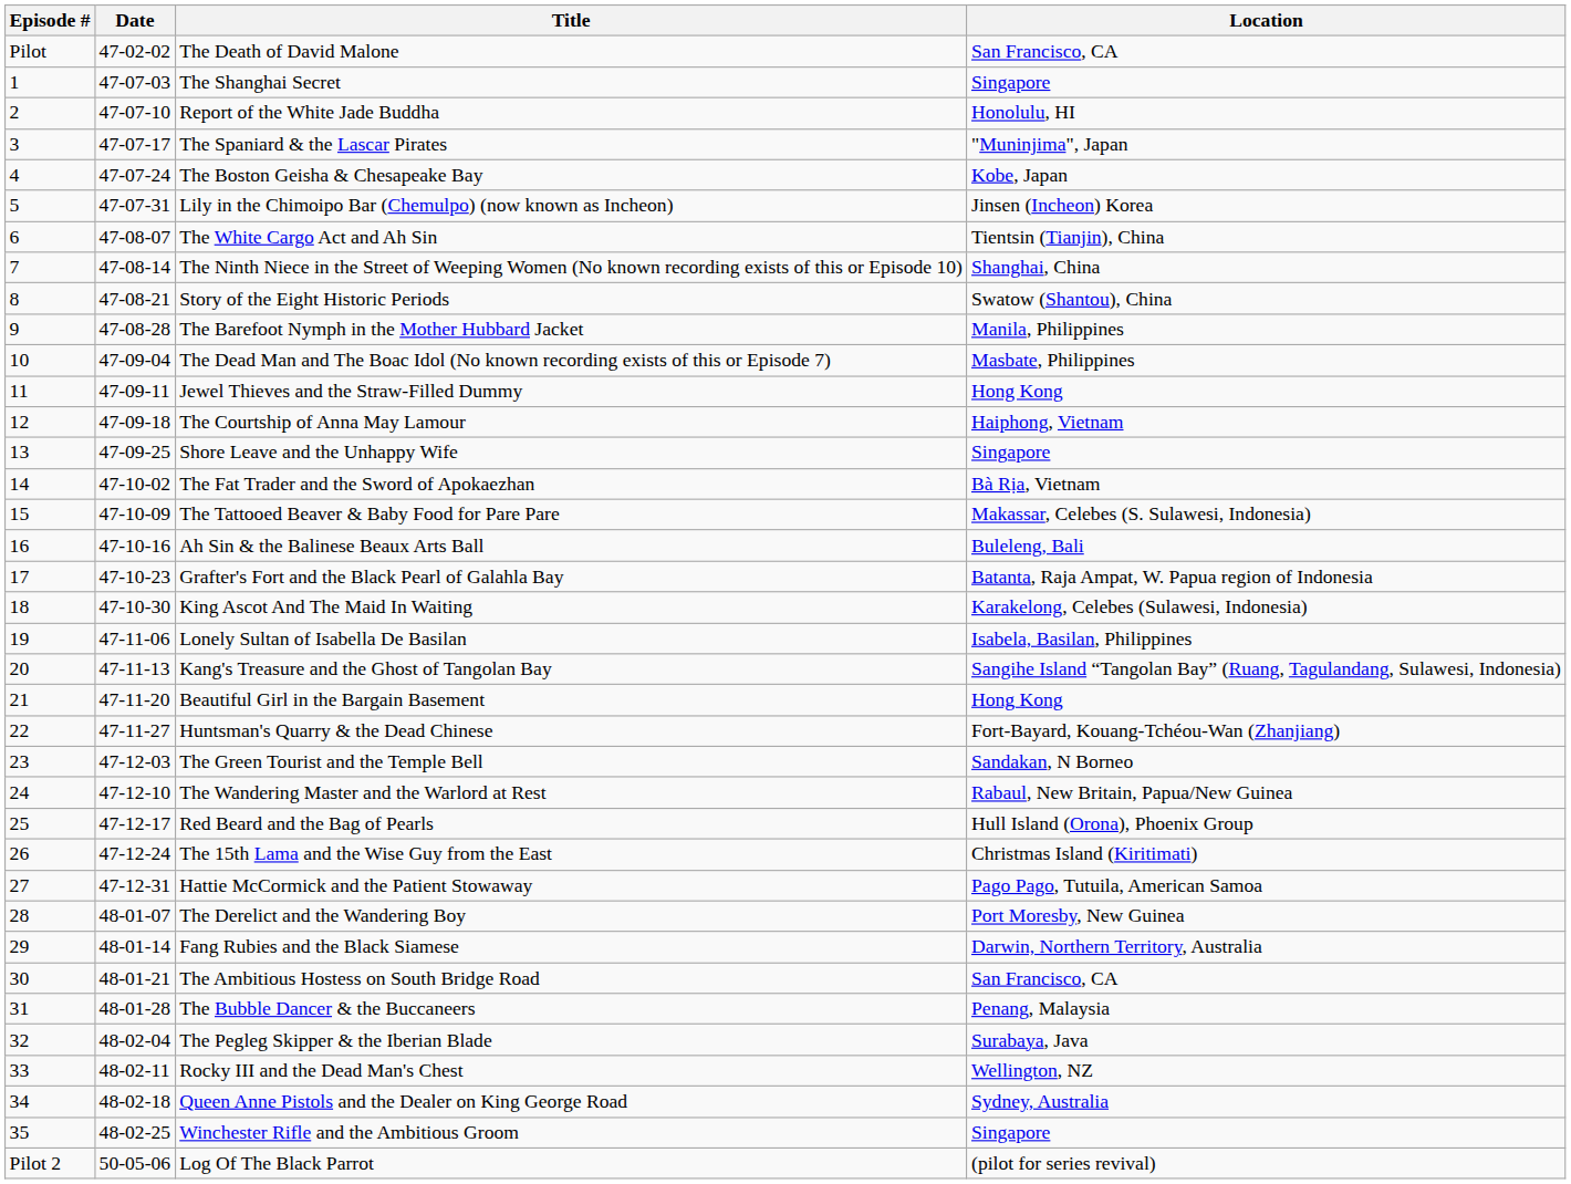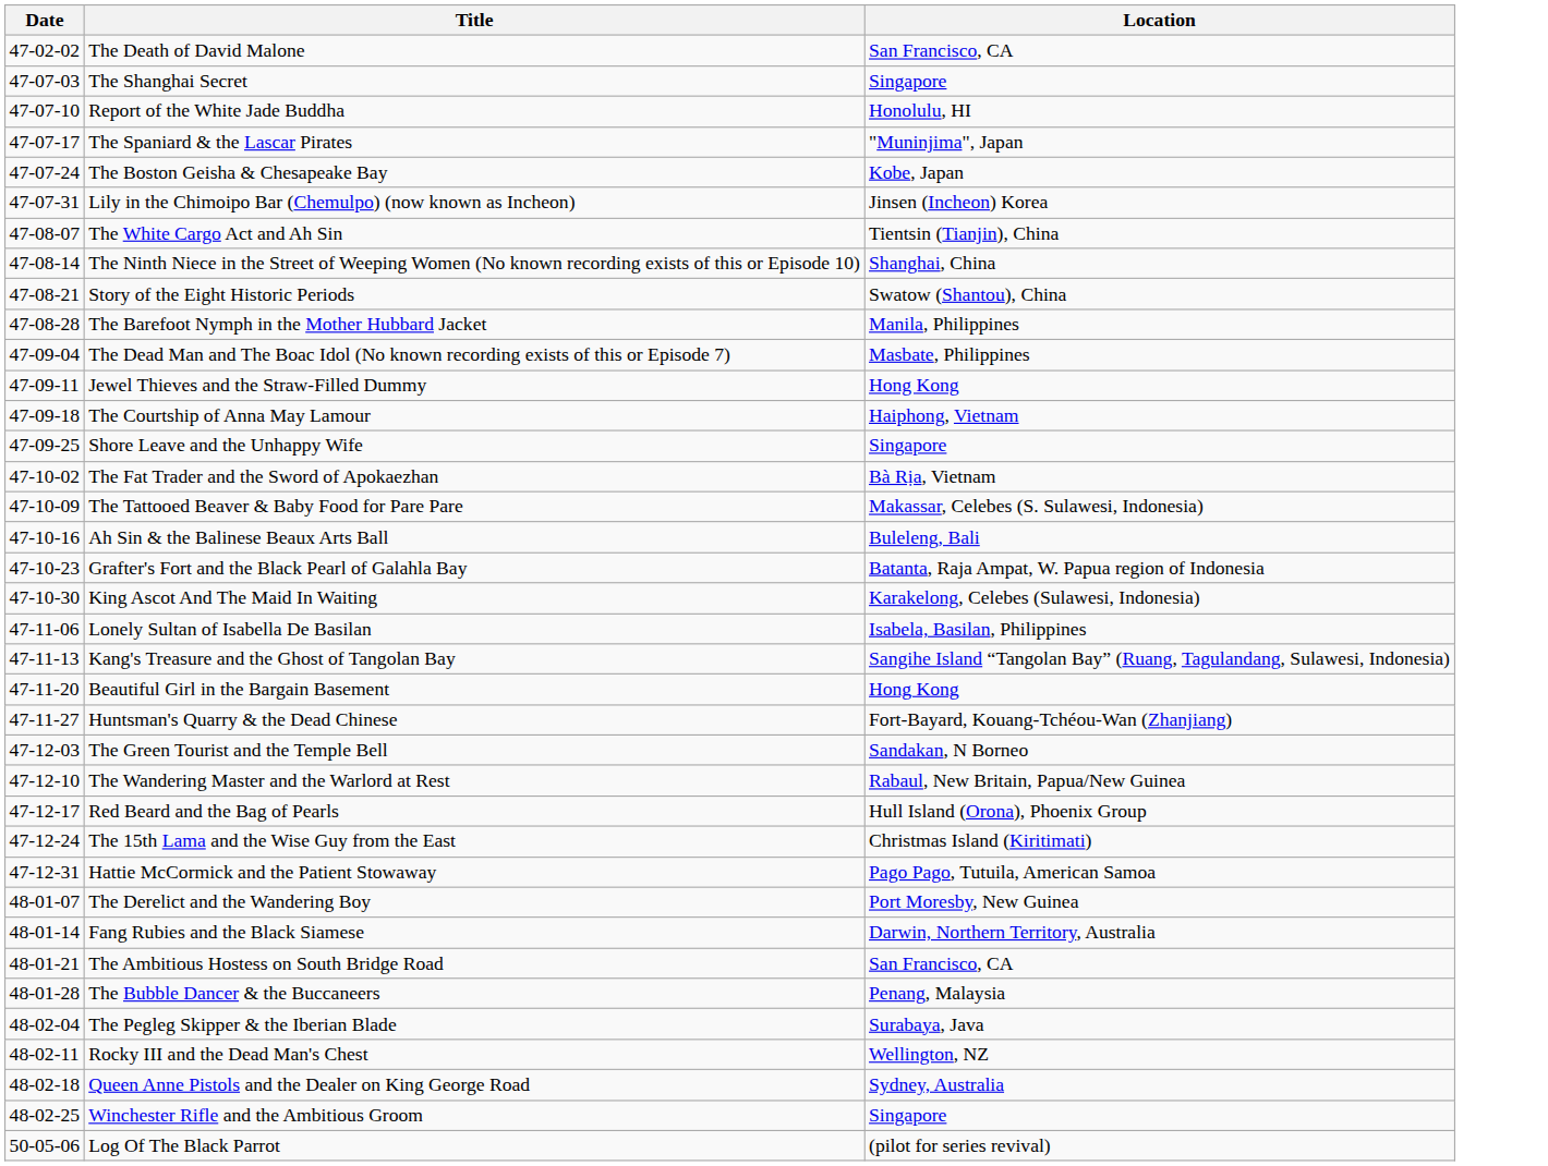 <table class="wikitable">
 <tr>
-<th>Episode #</th>
 <th>Date</th>
 <th>Title</th>
 <th>Location</th>
 </tr>
 <tr>
-<td>Pilot</td>
 <td>47-02-02</td>
 <td>The Death of David Malone</td>
 <td><a href='#'>San Francisco</a>, CA</td>
 </tr>
 <tr>
-<td>1</td>
 <td>47-07-03</td>
 <td>The Shanghai Secret</td>
 <td><a href='#'>Singapore</a></td>
 </tr>
 <tr>
-<td>2</td>
 <td>47-07-10</td>
 <td>Report of the White Jade Buddha</td>
 <td><a href='#'>Honolulu</a>, HI</td>
 </tr>
 <tr>
-<td>3</td>
 <td>47-07-17</td>
 <td>The Spaniard & the <a href='#'>Lascar</a> Pirates</td>
 <td>"<a href='#'>Muninjima</a>", Japan</td>
 </tr>
 <tr>
-<td>4</td>
 <td>47-07-24</td>
 <td>The Boston Geisha & Chesapeake Bay</td>
 <td><a href='#'>Kobe</a>, Japan</td>
 </tr>
 <tr>
-<td>5</td>
 <td>47-07-31</td>
 <td>Lily in the Chimoipo Bar (<a href='#'>Chemulpo</a>) (now known as Incheon)</td>
 <td>Jinsen (<a href='#'>Incheon</a>) Korea</td>
 </tr>
 <tr>
-<td>6</td>
 <td>47-08-07</td>
 <td>The <a href='#'>White Cargo</a> Act and Ah Sin</td>
 <td>Tientsin (<a href='#'>Tianjin</a>), China</td>
 </tr>
 <tr>
-<td>7</td>
 <td>47-08-14</td>
 <td>The Ninth Niece in the Street of Weeping Women  (No known recording exists of this or Episode 10)</td>
 <td><a href='#'>Shanghai</a>, China</td>
 </tr>
 <tr>
-<td>8</td>
 <td>47-08-21</td>
 <td>Story of the Eight Historic Periods</td>
 <td>Swatow (<a href='#'>Shantou</a>), China</td>
 </tr>
 <tr>
-<td>9</td>
 <td>47-08-28</td>
 <td>The Barefoot Nymph in the <a href='#'>Mother Hubbard</a> Jacket</td>
 <td><a href='#'>Manila</a>, Philippines</td>
 </tr>
 <tr>
-<td>10</td>
 <td>47-09-04</td>
 <td>The Dead Man and The Boac Idol (No known recording exists of this or Episode 7)</td>
 <td><a href='#'>Masbate</a>, Philippines</td>
 </tr>
 <tr>
-<td>11</td>
 <td>47-09-11</td>
 <td>Jewel Thieves and the Straw-Filled Dummy</td>
 <td><a href='#'>Hong Kong</a></td>
 </tr>
 <tr>
-<td>12</td>
 <td>47-09-18</td>
 <td>The Courtship of Anna May Lamour</td>
 <td><a href='#'>Haiphong</a>, <a href='#'>Vietnam</a></td>
 </tr>
 <tr>
-<td>13</td>
 <td>47-09-25</td>
 <td>Shore Leave and the Unhappy Wife</td>
 <td><a href='#'>Singapore</a></td>
 </tr>
 <tr>
-<td>14</td>
 <td>47-10-02</td>
 <td>The Fat Trader and the Sword of Apokaezhan</td>
 <td><a href='#'>Bà Rịa</a>, Vietnam</td>
 </tr>
 <tr>
-<td>15</td>
 <td>47-10-09</td>
 <td>The Tattooed Beaver & Baby Food for Pare Pare</td>
 <td><a href='#'>Makassar</a>, Celebes (S. Sulawesi, Indonesia)</td>
 </tr>
 <tr>
-<td>16</td>
 <td>47-10-16</td>
 <td>Ah Sin & the Balinese Beaux Arts Ball</td>
 <td><a href='#'>Buleleng, Bali</a></td>
 </tr>
 <tr>
-<td>17</td>
 <td>47-10-23</td>
 <td>Grafter's Fort and the Black Pearl of Galahla Bay</td>
 <td><a href='#'>Batanta</a>, Raja Ampat, W. Papua region of Indonesia</td>
 </tr>
 <tr>
-<td>18</td>
 <td>47-10-30</td>
 <td>King Ascot And The Maid In Waiting</td>
 <td><a href='#'>Karakelong</a>, Celebes (Sulawesi, Indonesia)</td>
 </tr>
 <tr>
-<td>19</td>
 <td>47-11-06</td>
 <td>Lonely Sultan of Isabella De Basilan</td>
 <td><a href='#'>Isabela, Basilan</a>, Philippines</td>
 </tr>
 <tr>
-<td>20</td>
 <td>47-11-13</td>
 <td>Kang's Treasure and the Ghost of Tangolan Bay</td>
 <td><a href='#'>Sangihe Island</a> “Tangolan Bay” (<a href='#'>Ruang</a>, <a href='#'>Tagulandang</a>, Sulawesi, Indonesia)</td>
 </tr>
 <tr>
-<td>21</td>
 <td>47-11-20</td>
 <td>Beautiful Girl in the Bargain Basement</td>
 <td><a href='#'>Hong Kong</a></td>
 </tr>
 <tr>
-<td>22</td>
 <td>47-11-27</td>
 <td>Huntsman's Quarry & the Dead Chinese</td>
 <td>Fort-Bayard, Kouang-Tchéou-Wan (<a href='#'>Zhanjiang</a>)</td>
 </tr>
 <tr>
-<td>23</td>
 <td>47-12-03</td>
 <td>The Green Tourist and the Temple Bell</td>
 <td><a href='#'>Sandakan</a>, N Borneo</td>
 </tr>
 <tr>
-<td>24</td>
 <td>47-12-10</td>
 <td>The Wandering Master and the Warlord at Rest</td>
 <td><a href='#'>Rabaul</a>, New Britain, Papua/New Guinea</td>
 </tr>
 <tr>
-<td>25</td>
 <td>47-12-17</td>
 <td>Red Beard and the Bag of Pearls</td>
 <td>Hull Island (<a href='#'>Orona</a>), Phoenix Group</td>
 </tr>
 <tr>
-<td>26</td>
 <td>47-12-24</td>
 <td>The 15th <a href='#'>Lama</a> and the Wise Guy from the East</td>
 <td>Christmas Island (<a href='#'>Kiritimati</a>)</td>
 </tr>
 <tr>
-<td>27</td>
 <td>47-12-31</td>
 <td>Hattie McCormick and the Patient Stowaway</td>
 <td><a href='#'>Pago Pago</a>, Tutuila, American Samoa</td>
 </tr>
 <tr>
-<td>28</td>
 <td>48-01-07</td>
 <td>The Derelict and the Wandering Boy</td>
 <td><a href='#'>Port Moresby</a>, New Guinea</td>
 </tr>
 <tr>
-<td>29</td>
 <td>48-01-14</td>
 <td>Fang Rubies and the Black Siamese</td>
 <td><a href='#'>Darwin, Northern Territory</a>, Australia</td>
 </tr>
 <tr>
-<td>30</td>
 <td>48-01-21</td>
 <td>The Ambitious Hostess on South Bridge Road</td>
 <td><a href='#'>San Francisco</a>, CA</td>
 </tr>
 <tr>
-<td>31</td>
 <td>48-01-28</td>
 <td>The <a href='#'>Bubble Dancer</a> & the Buccaneers</td>
 <td><a href='#'>Penang</a>, Malaysia</td>
 </tr>
 <tr>
-<td>32</td>
 <td>48-02-04</td>
 <td>The Pegleg Skipper & the Iberian Blade</td>
 <td><a href='#'>Surabaya</a>, Java</td>
 </tr>
 <tr>
-<td>33</td>
 <td>48-02-11</td>
 <td>Rocky III and the Dead Man's Chest</td>
 <td><a href='#'>Wellington</a>, NZ</td>
 </tr>
 <tr>
-<td>34</td>
 <td>48-02-18</td>
 <td><a href='#'>Queen Anne Pistols</a> and the Dealer on King George Road</td>
 <td><a href='#'>Sydney, Australia</a></td>
 </tr>
 <tr>
-<td>35</td>
 <td>48-02-25</td>
 <td><a href='#'>Winchester Rifle</a> and the Ambitious Groom</td>
 <td><a href='#'>Singapore</a></td>
 </tr>
 <tr>
-<td>Pilot 2</td>
 <td>50-05-06</td>
 <td>Log Of The Black Parrot</td>
 <td>(pilot for series revival)</td>
 </tr>
 </table>
